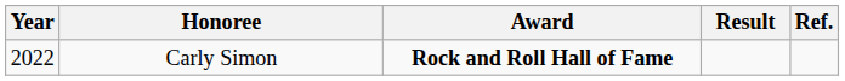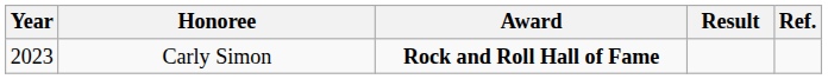 <table class="wikitable">
 <tr>
 <th style="width:25px;">Year</th>
 <th style="width:325px;">Honoree</th>
 <th style="width:325px;">Award</th>
 <th width="65">Result</th>
 <th width="20">Ref.</th>
 </tr>
 <tr>
-<td>2022</td>
+<td>2023</td>
 <td align="center">Carly Simon</td>
 <td align="center"><strong>Rock and Roll Hall of Fame</strong></td>
 <td></td>
 <td align="center"></td>
 </tr>
 </table>
